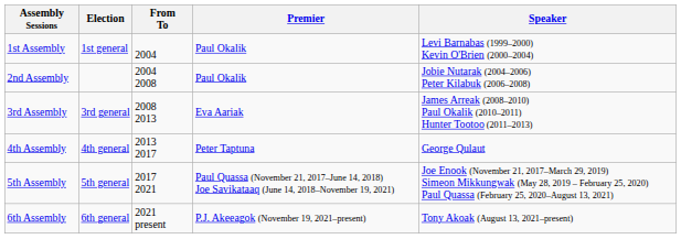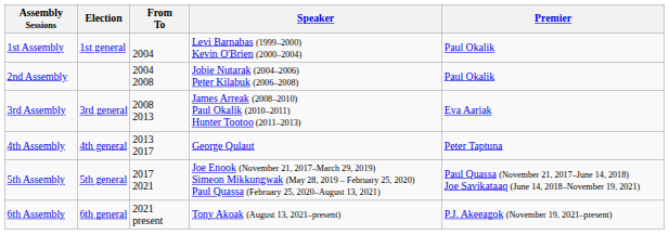 <table class="wikitable" style="font-size:100%">
 <tr>
 <th width=11%>Assembly<br><small>Sessions</small></th>
 <th width=8%>Election</th>
 <th width=9%>From<br>To</th>
+<th><a href='#'>Speaker</a></th>
 <th><a href='#'>Premier</a></th>
-<th><a href='#'>Speaker</a></th>
 </tr>
 <tr>
 <td><a href='#'>1st Assembly</a></td>
 <td><a href='#'>1st general</a></td>
 <td> <br> 2004</td>
+<td><a href='#'>Levi Barnabas</a> <small>(1999–2000)</small><br><a href='#'>Kevin O'Brien</a> <small>(2000–2004)</small></td>
 <td><a href='#'>Paul Okalik</a></td>
-<td><a href='#'>Levi Barnabas</a> <small>(1999–2000)</small><br><a href='#'>Kevin O'Brien</a> <small>(2000–2004)</small></td>
 </tr>
 <tr>
 <td><a href='#'>2nd Assembly</a></td>
 <td></td>
 <td>2004 <br> 2008</td>
+<td><a href='#'>Jobie Nutarak</a> <small>(2004–2006)</small><br><a href='#'>Peter Kilabuk</a> <small>(2006–2008)</small></td>
 <td><a href='#'>Paul Okalik</a></td>
-<td><a href='#'>Jobie Nutarak</a> <small>(2004–2006)</small><br><a href='#'>Peter Kilabuk</a> <small>(2006–2008)</small></td>
 </tr>
 <tr>
 <td><a href='#'>3rd Assembly</a></td>
 <td><a href='#'>3rd general</a></td>
 <td>2008 <br> 2013</td>
+<td><a href='#'>James Arreak</a> <small>(2008–2010)</small><br><a href='#'>Paul Okalik</a> <small>(2010–2011)</small><br><a href='#'>Hunter Tootoo</a><small> (2011–2013)</small></td>
 <td><a href='#'>Eva Aariak</a></td>
-<td><a href='#'>James Arreak</a> <small>(2008–2010)</small><br><a href='#'>Paul Okalik</a> <small>(2010–2011)</small><br><a href='#'>Hunter Tootoo</a><small> (2011–2013)</small></td>
 </tr>
 <tr>
 <td><a href='#'>4th Assembly</a></td>
 <td><a href='#'>4th general</a></td>
 <td>2013 <br> 2017</td>
+<td><a href='#'>George Qulaut</a></td>
 <td><a href='#'>Peter Taptuna</a></td>
-<td><a href='#'>George Qulaut</a></td>
 </tr>
 <tr>
 <td><a href='#'>5th Assembly</a></td>
 <td><a href='#'>5th general</a></td>
 <td>2017 <br>2021</td>
+<td><a href='#'>Joe Enook</a> <small>(November 21, 2017–March 29, 2019)</small><br><a href='#'>Simeon Mikkungwak</a> <small>(May 28, 2019 – February 25, 2020)</small><br><a href='#'>Paul Quassa</a> <small>(February 25, 2020–August 13, 2021)</small></td>
 <td><a href='#'>Paul Quassa</a> <small>(November 21, 2017–June 14, 2018)</small><br><a href='#'>Joe Savikataaq</a> <small>(June 14, 2018–November 19, 2021)</small><br></td>
-<td><a href='#'>Joe Enook</a> <small>(November 21, 2017–March 29, 2019)</small><br><a href='#'>Simeon Mikkungwak</a> <small>(May 28, 2019 – February 25, 2020)</small><br><a href='#'>Paul Quassa</a> <small>(February 25, 2020–August 13, 2021)</small></td>
 </tr>
 <tr>
 <td><a href='#'>6th Assembly</a></td>
 <td><a href='#'>6th general</a></td>
 <td>2021<br>present</td>
+<td><a href='#'>Tony Akoak</a> <small>(August 13, 2021–present)</small></td>
 <td><a href='#'>P.J. Akeeagok</a> <small>(November 19, 2021–present)</small></td>
-<td><a href='#'>Tony Akoak</a> <small>(August 13, 2021–present)</small></td>
 </tr>
 </table>
